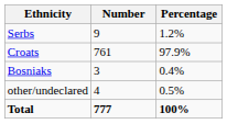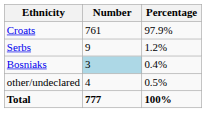 <table class="wikitable">
 <tr>
 <th width="100px">Ethnicity</th>
 <th width="80px">Number</th>
 <th width="80px">Percentage</th>
 </tr>
 <tr>
+<td><a href='#'>Croats</a></td>
+<td>761</td>
+<td>97.9%</td>
+</tr>
+<tr>
 <td><a href='#'>Serbs</a></td>
 <td>9</td>
 <td>1.2%</td>
 </tr>
 <tr>
-<td><a href='#'>Croats</a></td>
-<td>761</td>
-<td>97.9%</td>
-</tr>
-<tr>
 <td><a href='#'>Bosniaks</a></td>
-<td>3</td>
+<td style="background: lightblue;">3</td>
 <td>0.4%</td>
 </tr>
 <tr>
 <td>other/undeclared</td>
 <td>4</td>
 <td>0.5%</td>
 </tr>
 <tr>
 <td><strong>Total</strong></td>
 <td><strong>777</strong></td>
 <td><strong>100%</strong></td>
 </tr>
 </table>
